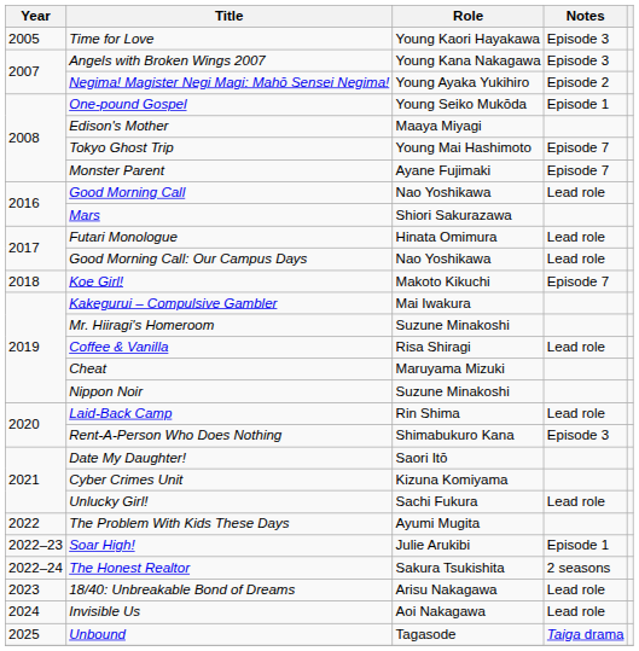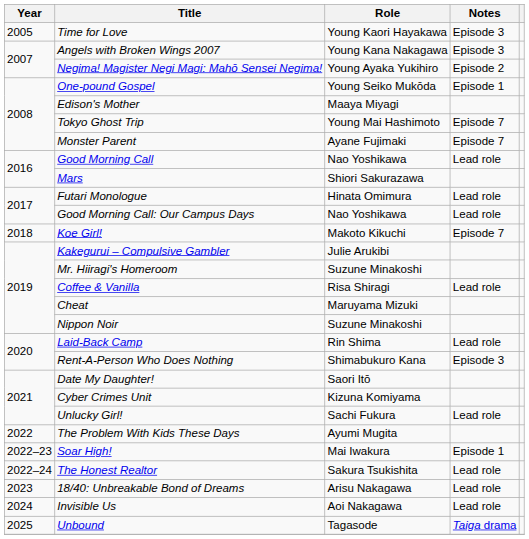 <table class="wikitable sortable">
 <tr>
 <th>Year</th>
 <th>Title</th>
 <th>Role</th>
 <th>Notes</th>
 <th class="unsortable"></th>
 </tr>
 <tr>
 <td>2005</td>
 <td><em>Time for Love</em></td>
 <td>Young Kaori Hayakawa</td>
 <td>Episode 3</td>
 <td></td>
 </tr>
 <tr>
 <td rowspan=2>2007</td>
 <td><em>Angels with Broken Wings 2007</em></td>
 <td>Young Kana Nakagawa</td>
 <td>Episode 3</td>
 <td></td>
 </tr>
 <tr>
 <td><em><a href='#'>Negima! Magister Negi Magi: Mahō Sensei Negima!</a></em></td>
 <td>Young Ayaka Yukihiro</td>
 <td>Episode 2</td>
 <td></td>
 </tr>
 <tr>
 <td rowspan=4>2008</td>
 <td><em><a href='#'>One-pound Gospel</a></em></td>
 <td>Young Seiko Mukōda</td>
 <td>Episode 1</td>
 <td></td>
 </tr>
 <tr>
 <td><em>Edison's Mother</em></td>
 <td>Maaya Miyagi</td>
 <td></td>
 <td></td>
 </tr>
 <tr>
 <td><em>Tokyo Ghost Trip</em></td>
 <td>Young Mai Hashimoto</td>
 <td>Episode 7</td>
 <td></td>
 </tr>
 <tr>
 <td><em>Monster Parent</em></td>
 <td>Ayane Fujimaki</td>
 <td>Episode 7</td>
 <td></td>
 </tr>
 <tr>
 <td rowspan=2>2016</td>
 <td><em><a href='#'>Good Morning Call</a></em></td>
 <td>Nao Yoshikawa</td>
 <td>Lead role</td>
 <td></td>
 </tr>
 <tr>
 <td><em><a href='#'>Mars</a></em></td>
 <td>Shiori Sakurazawa</td>
 <td></td>
 <td></td>
 </tr>
 <tr>
 <td rowspan=2>2017</td>
 <td><em>Futari Monologue</em></td>
 <td>Hinata Omimura</td>
 <td>Lead role</td>
 <td></td>
 </tr>
 <tr>
 <td><em>Good Morning Call: Our Campus Days</em></td>
 <td>Nao Yoshikawa</td>
 <td>Lead role</td>
 <td></td>
 </tr>
 <tr>
 <td>2018</td>
 <td><em><a href='#'>Koe Girl!</a></em></td>
 <td>Makoto Kikuchi</td>
 <td>Episode 7</td>
 <td></td>
 </tr>
 <tr>
 <td rowspan="5">2019</td>
 <td><em><a href='#'>Kakegurui – Compulsive Gambler</a></em></td>
-<td>Mai Iwakura</td>
+<td>Julie Arukibi</td>
 <td></td>
 <td></td>
 </tr>
 <tr>
 <td><em>Mr. Hiiragi's Homeroom</em></td>
 <td>Suzune Minakoshi</td>
 <td></td>
 <td></td>
 </tr>
 <tr>
 <td><em><a href='#'>Coffee & Vanilla</a></em></td>
 <td>Risa Shiragi</td>
 <td>Lead role</td>
 <td></td>
 </tr>
 <tr>
 <td><em>Cheat</em></td>
 <td>Maruyama Mizuki</td>
 <td></td>
 <td></td>
 </tr>
 <tr>
 <td><em>Nippon Noir</em></td>
 <td>Suzune Minakoshi</td>
 <td></td>
 <td></td>
 </tr>
 <tr>
 <td rowspan=2>2020</td>
 <td><em><a href='#'>Laid-Back Camp</a></em></td>
 <td>Rin Shima</td>
 <td>Lead role</td>
 <td></td>
 </tr>
 <tr>
 <td><em>Rent-A-Person Who Does Nothing</em></td>
 <td>Shimabukuro Kana</td>
 <td>Episode 3</td>
 <td></td>
 </tr>
 <tr>
 <td rowspan="3">2021</td>
 <td><em>Date My Daughter!</em></td>
 <td>Saori Itō</td>
 <td></td>
 <td></td>
 </tr>
 <tr>
 <td><em>Cyber Crimes Unit</em></td>
 <td>Kizuna Komiyama</td>
 <td></td>
 <td></td>
 </tr>
 <tr>
 <td><em>Unlucky Girl!</em></td>
 <td>Sachi Fukura</td>
 <td>Lead role</td>
 <td></td>
 </tr>
 <tr>
 <td>2022</td>
 <td><em>The Problem With Kids These Days</em></td>
 <td>Ayumi Mugita</td>
 <td></td>
 <td></td>
 </tr>
 <tr>
 <td>2022–23</td>
 <td><em><a href='#'>Soar High!</a></em></td>
-<td>Julie Arukibi</td>
+<td>Mai Iwakura</td>
 <td>Episode 1</td>
 <td></td>
 </tr>
 <tr>
 <td>2022–24</td>
 <td><em><a href='#'>The Honest Realtor</a></em></td>
 <td>Sakura Tsukishita</td>
-<td>2 seasons</td>
+<td>Lead role</td>
 <td></td>
 </tr>
 <tr>
 <td>2023</td>
 <td><em>18/40: Unbreakable Bond of Dreams</em></td>
 <td>Arisu Nakagawa</td>
 <td>Lead role</td>
 <td></td>
 </tr>
 <tr>
 <td>2024</td>
 <td><em>Invisible Us</em></td>
 <td>Aoi Nakagawa</td>
 <td>Lead role</td>
 <td></td>
 </tr>
 <tr>
 <td>2025</td>
 <td><em><a href='#'>Unbound</a></em></td>
 <td>Tagasode</td>
 <td><a href='#'><em>Taiga</em> drama</a></td>
 <td></td>
 </tr>
 <tr>
 </tr>
 </table>
